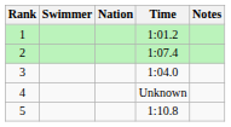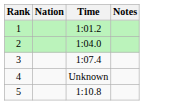 <table class="wikitable sortable" style="text-align:center">
 <tr>
 <th>Rank</th>
-<th>Swimmer</th>
 <th>Nation</th>
 <th>Time</th>
 <th>Notes</th>
 </tr>
 <tr style="background:#bbf3bb;">
 <td>1</td>
 <td align=left></td>
-<td align=left></td>
 <td>1:01.2</td>
 <td></td>
 </tr>
 <tr style="background:#bbf3bb;">
 <td>2</td>
 <td align=left></td>
+<td>1:04.0</td>
+<td></td>
+</tr>
+<tr>
+<td>3</td>
 <td align=left></td>
 <td>1:07.4</td>
 <td></td>
 </tr>
 <tr>
-<td>3</td>
-<td align=left></td>
-<td align=left></td>
-<td>1:04.0</td>
-<td></td>
-</tr>
-<tr>
 <td>4</td>
-<td align=left></td>
 <td align=left></td>
 <td data-sort-value=1:08.0>Unknown</td>
 <td></td>
 </tr>
 <tr>
 <td>5</td>
 <td align=left></td>
-<td align=left></td>
 <td>1:10.8</td>
 <td></td>
 </tr>
 </table>
